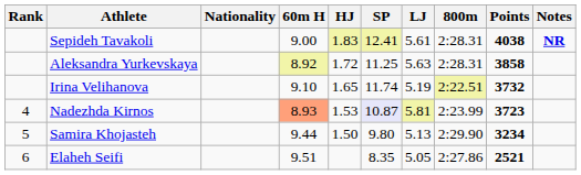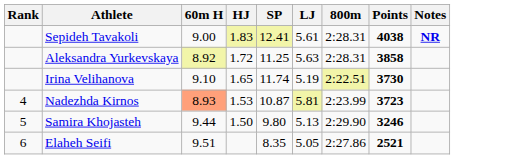 <table class="wikitable sortable" style=" text-align:center">
 <tr>
 <th>Rank</th>
 <th>Athlete</th>
-<th>Nationality</th>
 <th>60m H</th>
 <th>HJ</th>
 <th>SP</th>
 <th>LJ</th>
 <th>800m</th>
 <th>Points</th>
 <th>Notes</th>
 </tr>
 <tr>
 <td></td>
 <td align=left><a href='#'>Sepideh Tavakoli</a></td>
-<td align=left></td>
 <td>9.00</td>
 <td bgcolor=#F2F5A9>1.83</td>
 <td bgcolor=#F2F5A9>12.41</td>
 <td>5.61</td>
 <td>2:28.31</td>
 <td><strong>4038</strong></td>
 <td><strong><a href='#'>NR</a></strong></td>
 </tr>
 <tr>
 <td></td>
 <td align=left><a href='#'>Aleksandra Yurkevskaya</a></td>
-<td align=left></td>
 <td bgcolor=#F2F5A9>8.92</td>
 <td>1.72</td>
 <td>11.25</td>
 <td>5.63</td>
 <td>2:28.31</td>
 <td><strong>3858</strong></td>
 <td></td>
 </tr>
 <tr>
 <td></td>
 <td align=left><a href='#'>Irina Velihanova</a></td>
-<td align=left></td>
 <td>9.10</td>
 <td>1.65</td>
 <td>11.74</td>
 <td>5.19</td>
 <td bgcolor=#F2F5A9>2:22.51</td>
-<td><strong>3732</strong></td>
+<td><strong>3730</strong></td>
 <td></td>
 </tr>
 <tr>
 <td>4</td>
 <td align=left><a href='#'>Nadezhda Kirnos</a></td>
-<td align=left></td>
 <td style="background: lightsalmon;">8.93</td>
 <td>1.53</td>
-<td style="background: lavender;">10.87</td>
+<td>10.87</td>
 <td bgcolor=#F2F5A9>5.81</td>
 <td>2:23.99</td>
 <td><strong>3723</strong></td>
 <td></td>
 </tr>
 <tr>
 <td>5</td>
 <td align=left><a href='#'>Samira Khojasteh</a></td>
-<td align=left></td>
 <td>9.44</td>
 <td>1.50</td>
 <td>9.80</td>
 <td>5.13</td>
 <td>2:29.90</td>
-<td><strong>3234</strong></td>
+<td><strong>3246</strong></td>
 <td></td>
 </tr>
 <tr>
 <td>6</td>
 <td align=left><a href='#'>Elaheh Seifi</a></td>
-<td align=left></td>
 <td>9.51</td>
 <td></td>
 <td>8.35</td>
 <td>5.05</td>
 <td>2:27.86</td>
 <td><strong>2521</strong></td>
 <td></td>
 </tr>
 </table>
